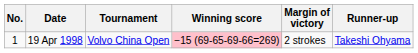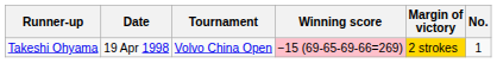 <table class="wikitable" style="font-size:95%;">
 <tr>
-<th>No.</th>
+<th>Runner-up</th>
 <th>Date</th>
 <th>Tournament</th>
 <th>Winning score</th>
 <th>Margin of<br>victory</th>
-<th>Runner-up</th>
+<th>No.</th>
 </tr>
 <tr>
-<td align=center>1</td>
+<td> <a href='#'>Takeshi Ohyama</a></td>
 <td align=right>19 Apr <a href='#'>1998</a></td>
 <td><a href='#'>Volvo China Open</a></td>
 <td style="background: pink;">−15 (69-65-69-66=269)</td>
-<td>2 strokes</td>
-<td> <a href='#'>Takeshi Ohyama</a></td>
+<td style="background: gold;">2 strokes</td>
+<td align=center>1</td>
 </tr>
 </table>
